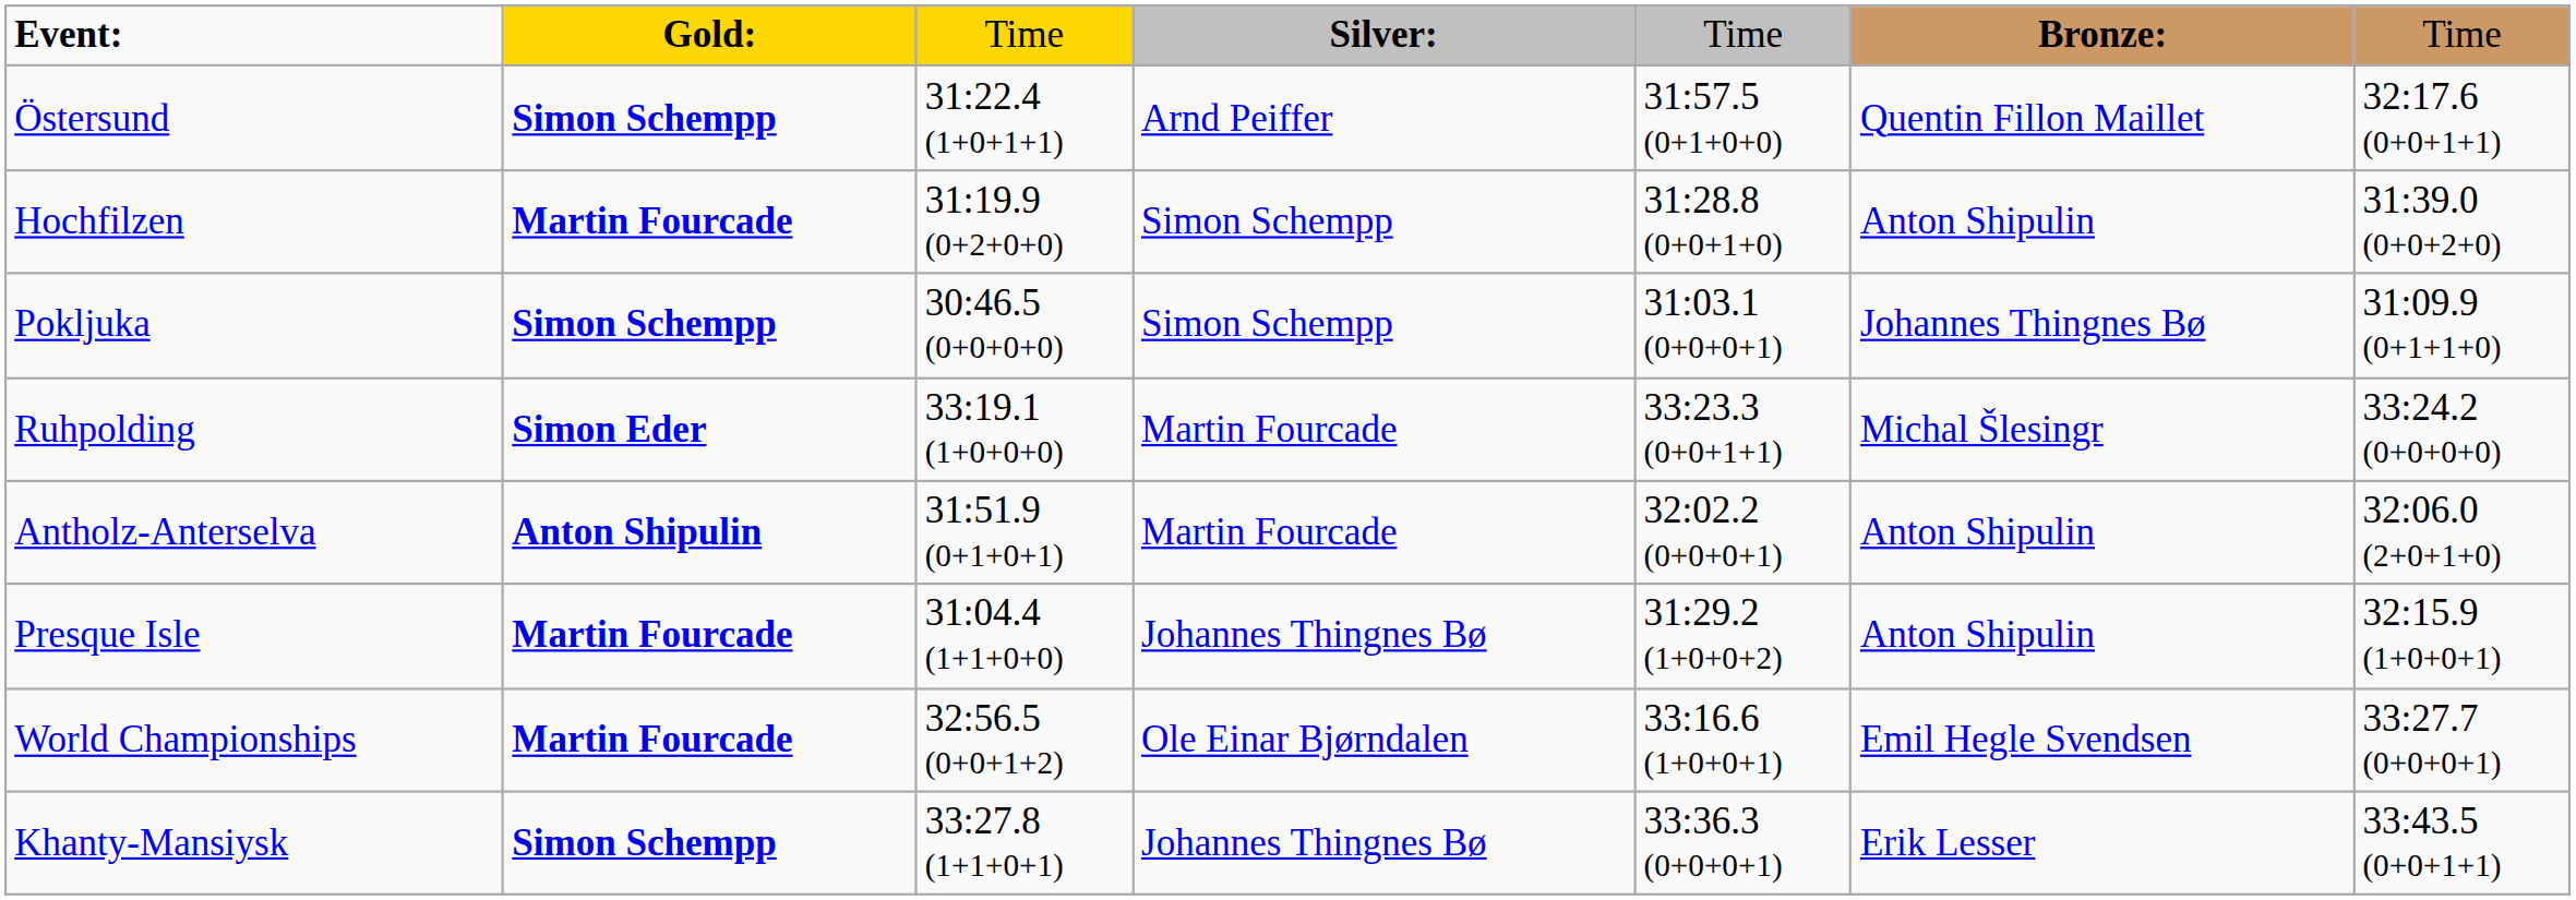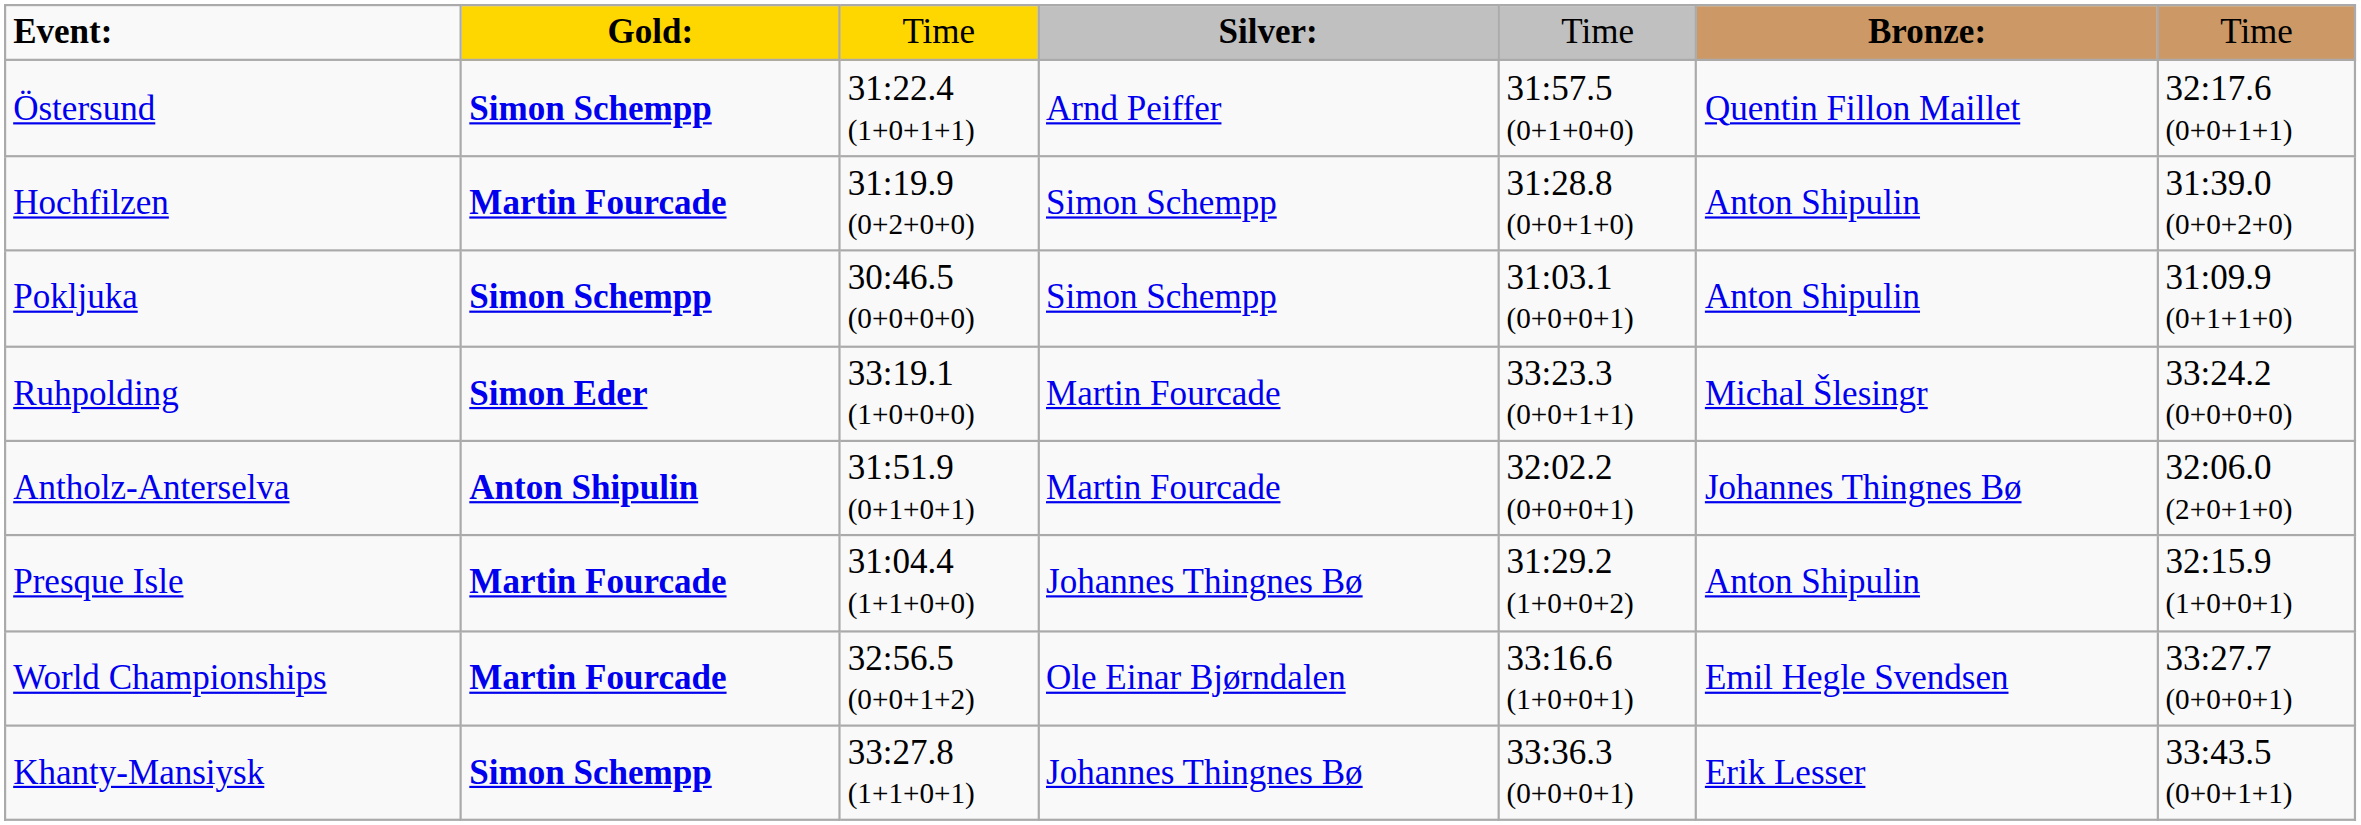 <table class="wikitable" width=85%>
 <tr>
 <td><strong>Event:</strong></td>
 <td style="text-align:center;background-color:gold;"><strong>Gold:</strong></td>
 <td style="text-align:center;background-color:gold;">Time</td>
 <td style="text-align:center;background-color:silver;"><strong>Silver:</strong></td>
 <td style="text-align:center;background-color:silver;">Time</td>
 <td style="text-align:center;background-color:#CC9966;"><strong>Bronze:</strong></td>
 <td style="text-align:center;background-color:#CC9966;">Time</td>
 </tr>
 <tr>
 <td><a href='#'>Östersund</a><br></td>
 <td><strong><a href='#'>Simon Schempp</a></strong><br><small></small></td>
 <td>31:22.4<br><small>(1+0+1+1)</small></td>
 <td><a href='#'>Arnd Peiffer</a><br><small></small></td>
 <td>31:57.5<br><small>(0+1+0+0)</small></td>
 <td><a href='#'>Quentin Fillon Maillet</a><br><small></small></td>
 <td>32:17.6<br><small>(0+0+1+1)</small></td>
 </tr>
 <tr>
 <td><a href='#'>Hochfilzen</a><br></td>
 <td><strong><a href='#'>Martin Fourcade</a></strong><br><small></small></td>
 <td>31:19.9<br><small>(0+2+0+0)</small></td>
 <td><a href='#'>Simon Schempp</a><br><small></small></td>
 <td>31:28.8<br><small>(0+0+1+0)</small></td>
 <td><a href='#'>Anton Shipulin</a><br><small></small></td>
 <td>31:39.0<br><small>(0+0+2+0)</small></td>
 </tr>
 <tr>
 <td><a href='#'>Pokljuka</a><br></td>
 <td><strong><a href='#'>Simon Schempp</a></strong><br><small></small></td>
 <td>30:46.5<br><small>(0+0+0+0)</small></td>
 <td><a href='#'>Simon Schempp</a><br><small></small></td>
 <td>31:03.1<br><small>(0+0+0+1)</small></td>
-<td><a href='#'>Johannes Thingnes Bø</a><br><small></small></td>
+<td><a href='#'>Anton Shipulin</a><br><small></small></td>
 <td>31:09.9<br><small>(0+1+1+0)</small></td>
 </tr>
 <tr>
 <td><a href='#'>Ruhpolding</a><br></td>
 <td><strong><a href='#'>Simon Eder</a></strong><br><small></small></td>
 <td>33:19.1<br><small>(1+0+0+0)</small></td>
 <td><a href='#'>Martin Fourcade</a><br><small></small></td>
 <td>33:23.3<br><small>(0+0+1+1)</small></td>
 <td><a href='#'>Michal Šlesingr</a><br><small></small></td>
 <td>33:24.2<br><small>(0+0+0+0)</small></td>
 </tr>
 <tr>
 <td><a href='#'>Antholz-Anterselva</a><br> </td>
 <td><strong><a href='#'>Anton Shipulin</a></strong><br><small></small></td>
 <td>31:51.9	<br><small>(0+1+0+1)</small></td>
 <td><a href='#'>Martin Fourcade</a><br><small></small></td>
 <td>32:02.2 <br><small>(0+0+0+1)</small></td>
-<td><a href='#'>Anton Shipulin</a><br><small></small></td>
+<td><a href='#'>Johannes Thingnes Bø</a><br><small></small></td>
 <td>32:06.0<br><small>(2+0+1+0)</small></td>
 </tr>
 <tr>
 <td><a href='#'>Presque Isle</a><br> </td>
 <td><strong><a href='#'>Martin Fourcade</a></strong><br><small></small></td>
 <td>31:04.4<br><small>(1+1+0+0)</small></td>
 <td><a href='#'>Johannes Thingnes Bø</a><br><small></small></td>
 <td>31:29.2<br><small>(1+0+0+2)</small></td>
 <td><a href='#'>Anton Shipulin</a><br><small></small></td>
 <td>32:15.9<br><small>(1+0+0+1)</small></td>
 </tr>
 <tr>
 <td><a href='#'>World Championships</a><br></td>
 <td><strong><a href='#'>Martin Fourcade</a></strong><br><small></small></td>
 <td>32:56.5<br><small>(0+0+1+2)</small></td>
 <td><a href='#'>Ole Einar Bjørndalen</a><br><small></small></td>
 <td>33:16.6	<br><small>(1+0+0+1)</small></td>
 <td><a href='#'>Emil Hegle Svendsen</a><br><small></small></td>
 <td>33:27.7	<br><small>(0+0+0+1)</small></td>
 </tr>
 <tr>
 <td><a href='#'>Khanty-Mansiysk</a><br></td>
 <td><strong><a href='#'>Simon Schempp</a></strong><br><small></small></td>
 <td>33:27.8<br><small>(1+1+0+1)</small></td>
 <td><a href='#'>Johannes Thingnes Bø</a><br><small></small></td>
 <td>33:36.3<br><small>(0+0+0+1)</small></td>
 <td><a href='#'>Erik Lesser</a><br><small></small></td>
 <td>33:43.5<br><small>(0+0+1+1)</small></td>
 </tr>
 </table>
